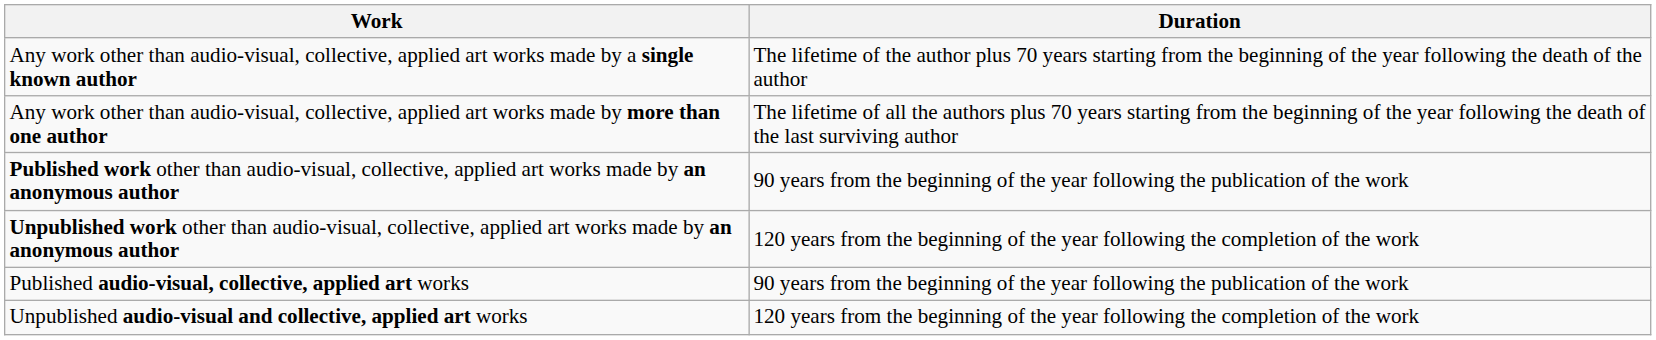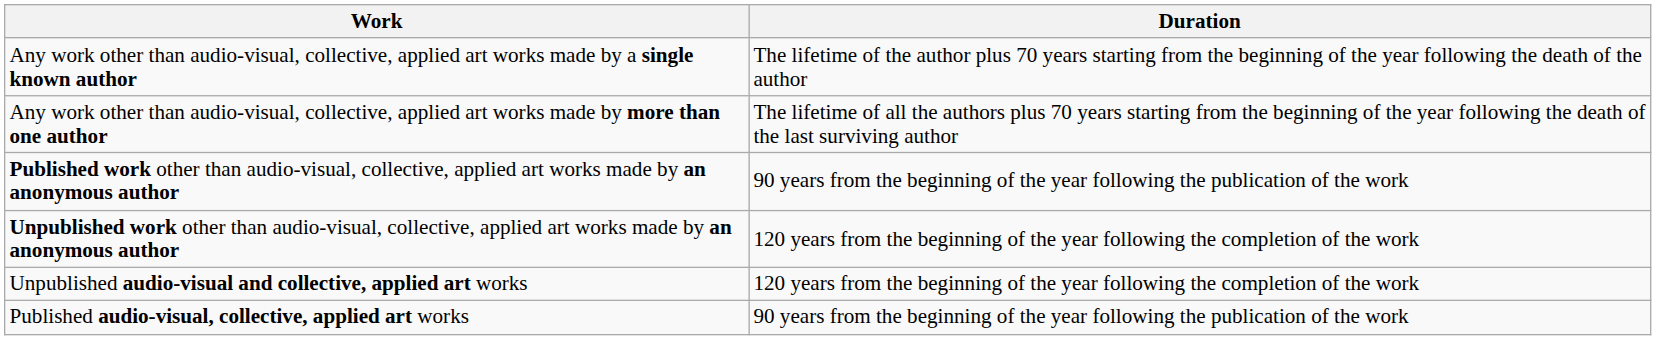 <table class="wikitable">
 <tr>
 <th>Work</th>
 <th>Duration</th>
 </tr>
 <tr>
 <td>Any work other than audio-visual, collective, applied art works made by a <strong>single known author</strong></td>
 <td>The lifetime of the author plus 70 years starting from the beginning of the year following the death of the author</td>
 </tr>
 <tr>
 <td>Any work other than audio-visual, collective, applied art works made by <strong>more than one author</strong></td>
 <td>The lifetime of all the authors plus 70 years starting from the beginning of the year following the death of the last surviving author</td>
 </tr>
 <tr>
 <td><strong>Published work</strong> other than audio-visual, collective, applied art works made by <strong>an anonymous author</strong></td>
 <td>90 years from the beginning of the year following the publication of the work</td>
 </tr>
 <tr>
 <td><strong>Unpublished work</strong> other than audio-visual, collective, applied art works made by <strong>an anonymous author</strong></td>
 <td>120 years from the beginning of the year following the completion of the work</td>
 </tr>
 <tr>
+<td>Unpublished <strong>audio-visual and collective, applied art</strong> works</td>
+<td>120 years from the beginning of the year following the completion of the work</td>
+</tr>
+<tr>
 <td>Published <strong>audio-visual, collective, applied art</strong> works</td>
 <td>90 years from the beginning of the year following the publication of the work</td>
 </tr>
-<tr>
-<td>Unpublished <strong>audio-visual and collective, applied art</strong> works</td>
-<td>120 years from the beginning of the year following the completion of the work</td>
-</tr>
 </table>
